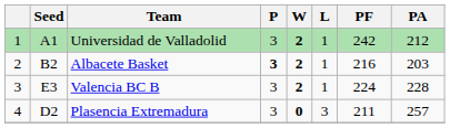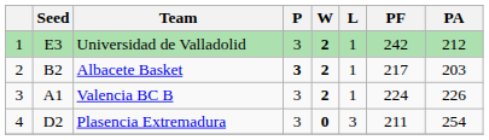 <table class="wikitable" style="text-align:center">
 <tr>
 <th width=20></th>
 <th>Seed</th>
 <th width=200>Team</th>
 <th width=20>P</th>
 <th width=20>W</th>
 <th width=20>L</th>
 <th width=50>PF</th>
 <th width=50>PA</th>
 </tr>
 <tr bgcolor=ACE1AF>
 <td>1</td>
-<td>A1</td>
+<td>E3</td>
 <td align=left>Universidad de Valladolid</td>
 <td>3</td>
 <td><strong>2</strong></td>
 <td>1</td>
 <td>242</td>
 <td>212</td>
 </tr>
 <tr>
 <td>2</td>
 <td>B2</td>
 <td align=left><a href='#'>Albacete Basket</a></td>
 <td><strong>3</strong></td>
 <td><strong>2</strong></td>
 <td>1</td>
-<td>216</td>
+<td>217</td>
 <td>203</td>
 </tr>
 <tr>
 <td>3</td>
-<td>E3</td>
+<td>A1</td>
 <td align=left><a href='#'>Valencia BC B</a></td>
 <td>3</td>
 <td><strong>2</strong></td>
 <td>1</td>
 <td>224</td>
-<td>228</td>
+<td>226</td>
 </tr>
 <tr>
 <td>4</td>
 <td>D2</td>
 <td align=left><a href='#'>Plasencia Extremadura</a></td>
 <td>3</td>
 <td><strong>0</strong></td>
 <td>3</td>
 <td>211</td>
-<td>257</td>
+<td>254</td>
 </tr>
 <tr>
 </tr>
 </table>
